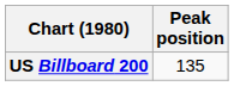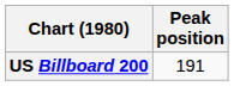 <table class="wikitable sortable plainrowheaders" style="text-align:center;">
 <tr>
 <th scope="col">Chart (1980)</th>
 <th scope="col">Peak<br>position</th>
 </tr>
 <tr>
 <th scope="row">US <a href='#'><em>Billboard</em> 200</a></th>
-<td>135</td>
+<td>191</td>
 </tr>
 </table>
